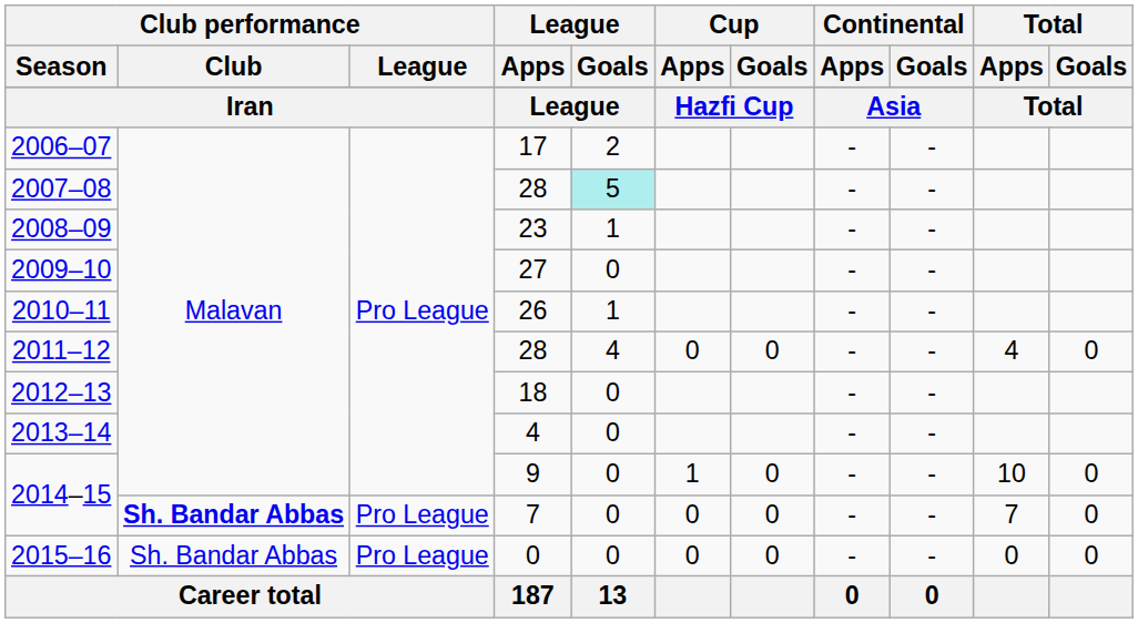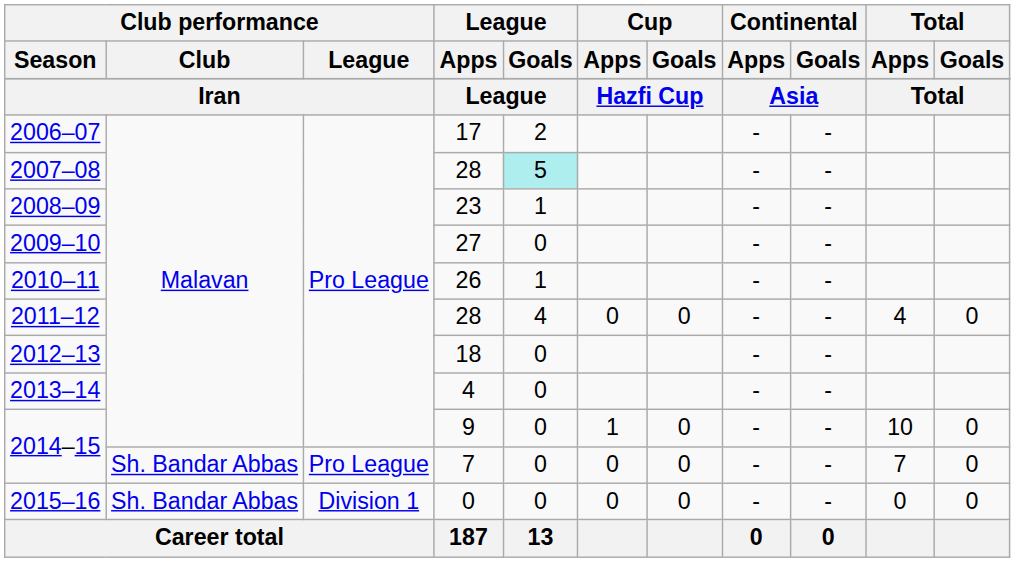 <table class="wikitable" style="text-align:center">
 <tr>
 <th colspan=3>Club performance</th>
 <th colspan=2>League</th>
 <th colspan=2>Cup</th>
 <th colspan=2>Continental</th>
 <th colspan=2>Total</th>
 </tr>
 <tr>
 <th>Season</th>
 <th>Club</th>
 <th>League</th>
 <th>Apps</th>
 <th>Goals</th>
 <th>Apps</th>
 <th>Goals</th>
 <th>Apps</th>
 <th>Goals</th>
 <th>Apps</th>
 <th>Goals</th>
 </tr>
 <tr>
 </tr>
 <tr>
 <th colspan=3>Iran</th>
 <th colspan=2>League</th>
 <th colspan=2><a href='#'>Hazfi Cup</a></th>
 <th colspan=2><a href='#'>Asia</a></th>
 <th colspan=2>Total</th>
 </tr>
 <tr>
 <td><a href='#'>2006–07</a></td>
 <td rowspan="9"><a href='#'>Malavan</a></td>
 <td rowspan="9"><a href='#'>Pro League</a></td>
 <td>17</td>
 <td>2</td>
 <td></td>
 <td></td>
 <td>-</td>
 <td>-</td>
 <td></td>
 <td></td>
 </tr>
 <tr>
 <td><a href='#'>2007–08</a></td>
 <td>28</td>
 <td style="background: paleturquoise;">5</td>
 <td></td>
 <td></td>
 <td>-</td>
 <td>-</td>
 <td></td>
 <td></td>
 </tr>
 <tr>
 <td><a href='#'>2008–09</a></td>
 <td>23</td>
 <td>1</td>
 <td></td>
 <td></td>
 <td>-</td>
 <td>-</td>
 <td></td>
 <td></td>
 </tr>
 <tr>
 <td><a href='#'>2009–10</a></td>
 <td>27</td>
 <td>0</td>
 <td></td>
 <td></td>
 <td>-</td>
 <td>-</td>
 <td></td>
 <td></td>
 </tr>
 <tr>
 <td><a href='#'>2010–11</a></td>
 <td>26</td>
 <td>1</td>
 <td></td>
 <td></td>
 <td>-</td>
 <td>-</td>
 <td></td>
 <td></td>
 </tr>
 <tr>
 <td><a href='#'>2011–12</a></td>
 <td>28</td>
 <td>4</td>
 <td>0</td>
 <td>0</td>
 <td>-</td>
 <td>-</td>
 <td>4</td>
 <td>0</td>
 </tr>
 <tr>
 <td><a href='#'>2012–13</a></td>
 <td>18</td>
 <td>0</td>
 <td></td>
 <td></td>
 <td>-</td>
 <td>-</td>
 <td></td>
 <td></td>
 </tr>
 <tr>
 <td><a href='#'>2013–14</a></td>
 <td>4</td>
 <td>0</td>
 <td></td>
 <td></td>
 <td>-</td>
 <td>-</td>
 <td></td>
 <td></td>
 </tr>
 <tr>
 <td rowspan="2"><a href='#'>2014</a>–<a href='#'>15</a></td>
 <td>9</td>
 <td>0</td>
 <td>1</td>
 <td>0</td>
 <td>-</td>
 <td>-</td>
 <td>10</td>
 <td>0</td>
 </tr>
 <tr>
-<td><strong><a href='#'>Sh. Bandar Abbas</a></strong></td>
+<td><a href='#'>Sh. Bandar Abbas</a></td>
 <td><a href='#'>Pro League</a></td>
 <td>7</td>
 <td>0</td>
 <td>0</td>
 <td>0</td>
 <td>-</td>
 <td>-</td>
 <td>7</td>
 <td>0</td>
 </tr>
 <tr>
 <td><a href='#'>2015–16</a></td>
 <td><a href='#'>Sh. Bandar Abbas</a></td>
-<td><a href='#'>Pro League</a></td>
+<td><a href='#'>Division 1</a></td>
 <td>0</td>
 <td>0</td>
 <td>0</td>
 <td>0</td>
 <td>-</td>
 <td>-</td>
 <td>0</td>
 <td>0</td>
 </tr>
 <tr>
 <th colspan=3>Career total</th>
 <th>187</th>
 <th>13</th>
 <th></th>
 <th></th>
 <th>0</th>
 <th>0</th>
 <th></th>
 <th></th>
 </tr>
 </table>
